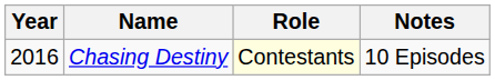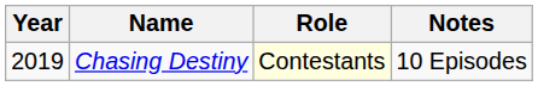 <table class="wikitable">
 <tr>
 <th>Year</th>
 <th>Name</th>
 <th>Role</th>
 <th>Notes</th>
 </tr>
 <tr>
-<td>2016</td>
+<td>2019</td>
 <td><em><a href='#'>Chasing Destiny</a></em></td>
 <td style="background: lightyellow;">Contestants</td>
 <td>10 Episodes</td>
 </tr>
 </table>
